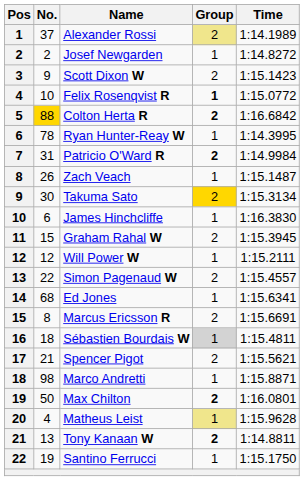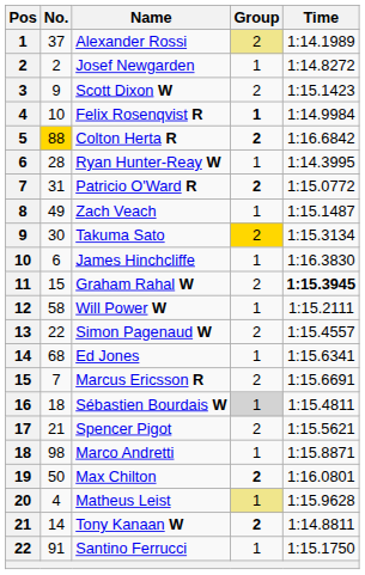 <table class="wikitable sortable" style="text-align:center; font-size: 95%;">
 <tr>
 <th>Pos</th>
 <th>No.</th>
 <th>Name</th>
 <th>Group</th>
 <th>Time</th>
 </tr>
 <tr>
 <th scope="row">1</th>
 <td>37</td>
 <td align="left"> <a href='#'>Alexander Rossi</a></td>
 <td style="background: khaki;">2</td>
 <td>1:14.1989</td>
 </tr>
 <tr>
 <th scope="row">2</th>
 <td>2</td>
 <td align="left"> <a href='#'>Josef Newgarden</a></td>
 <td>1</td>
 <td>1:14.8272</td>
 </tr>
 <tr>
 <th scope="row">3</th>
 <td>9</td>
 <td align="left"> <a href='#'>Scott Dixon</a> <strong><span>W</span></strong></td>
 <td>2</td>
 <td>1:15.1423</td>
 </tr>
 <tr>
 <th scope="row">4</th>
 <td>10</td>
 <td align="left"> <a href='#'>Felix Rosenqvist</a> <strong><span>R</span></strong></td>
 <td><strong>1</strong></td>
-<td>1:15.0772</td>
+<td>1:14.9984</td>
 </tr>
 <tr>
 <th scope="row">5</th>
 <td style="background: gold;">88</td>
 <td align="left"> <a href='#'>Colton Herta</a> <strong><span>R</span></strong></td>
 <td><strong>2</strong></td>
 <td>1:16.6842</td>
 </tr>
 <tr>
 <th scope="row">6</th>
-<td>78</td>
+<td>28</td>
 <td align="left"> <a href='#'>Ryan Hunter-Reay</a> <strong><span>W</span></strong></td>
 <td>1</td>
 <td>1:14.3995</td>
 </tr>
 <tr>
 <th scope="row">7</th>
 <td>31</td>
 <td align="left"> <a href='#'>Patricio O'Ward</a> <strong><span>R</span></strong></td>
 <td><strong>2</strong></td>
-<td>1:14.9984</td>
+<td>1:15.0772</td>
 </tr>
 <tr>
 <th scope="row">8</th>
-<td>26</td>
+<td>49</td>
 <td align="left"> <a href='#'>Zach Veach</a></td>
 <td>1</td>
 <td>1:15.1487</td>
 </tr>
 <tr>
 <th scope="row">9</th>
 <td>30</td>
 <td align="left"> <a href='#'>Takuma Sato</a></td>
 <td style="background: gold;">2</td>
 <td>1:15.3134</td>
 </tr>
 <tr>
 <th scope="row">10</th>
 <td>6</td>
 <td align="left"> <a href='#'>James Hinchcliffe</a></td>
 <td>1</td>
 <td>1:16.3830</td>
 </tr>
 <tr>
 <th scope="row">11</th>
 <td>15</td>
 <td align="left"> <a href='#'>Graham Rahal</a> <strong><span>W</span></strong></td>
 <td>2</td>
-<td>1:15.3945</td>
+<td><strong>1:15.3945</strong></td>
 </tr>
 <tr>
 <th scope="row">12</th>
-<td>12</td>
+<td>58</td>
 <td align="left"> <a href='#'>Will Power</a> <strong><span>W</span></strong></td>
 <td>1</td>
 <td>1:15.2111</td>
 </tr>
 <tr>
 <th scope="row">13</th>
 <td>22</td>
 <td align="left"> <a href='#'>Simon Pagenaud</a> <strong><span>W</span></strong></td>
 <td>2</td>
 <td>1:15.4557</td>
 </tr>
 <tr>
 <th scope="row">14</th>
 <td>68</td>
 <td align="left"> <a href='#'>Ed Jones</a></td>
 <td>1</td>
 <td>1:15.6341</td>
 </tr>
 <tr>
 <th scope="row">15</th>
-<td>8</td>
+<td>7</td>
 <td align="left"> <a href='#'>Marcus Ericsson</a> <strong><span>R</span></strong></td>
 <td>2</td>
 <td>1:15.6691</td>
 </tr>
 <tr>
 <th scope="row">16</th>
 <td>18</td>
 <td align="left"> <a href='#'>Sébastien Bourdais</a> <strong><span>W</span></strong></td>
 <td style="background: lightgrey;">1</td>
 <td>1:15.4811</td>
 </tr>
 <tr>
 <th scope="row">17</th>
 <td>21</td>
 <td align="left"> <a href='#'>Spencer Pigot</a></td>
 <td>2</td>
 <td>1:15.5621</td>
 </tr>
 <tr>
 <th scope="row">18</th>
 <td>98</td>
 <td align="left"> <a href='#'>Marco Andretti</a></td>
 <td>1</td>
 <td>1:15.8871</td>
 </tr>
 <tr>
 <th scope="row">19</th>
 <td>50</td>
 <td align="left"> <a href='#'>Max Chilton</a></td>
 <td><strong>2</strong></td>
 <td>1:16.0801</td>
 </tr>
 <tr>
 <th scope="row">20</th>
 <td>4</td>
 <td align="left"> <a href='#'>Matheus Leist</a></td>
 <td style="background: khaki;">1</td>
 <td>1:15.9628</td>
 </tr>
 <tr>
 <th scope="row">21</th>
-<td>13</td>
+<td>14</td>
 <td align="left"> <a href='#'>Tony Kanaan</a> <strong><span>W</span></strong></td>
 <td><strong>2</strong></td>
 <td>1:14.8811</td>
 </tr>
 <tr>
 <th scope="row">22</th>
-<td>19</td>
+<td>91</td>
 <td align="left"> <a href='#'>Santino Ferrucci</a></td>
 <td>1</td>
 <td>1:15.1750</td>
 </tr>
 <tr>
 <th colspan="9" align="center"></th>
 </tr>
 </table>
